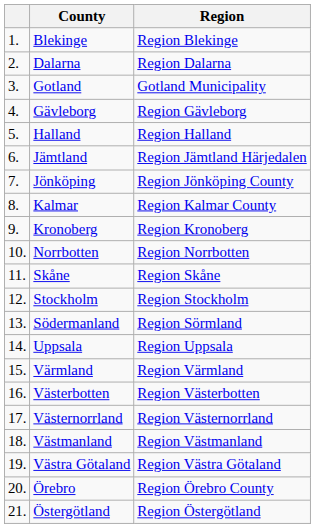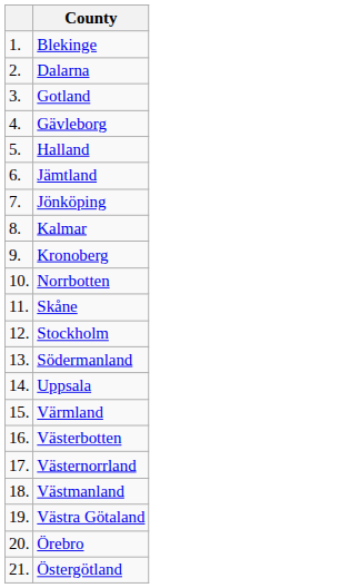 <table class="wikitable">
 <tr>
 <th> </th>
 <th>County</th>
-<th>Region</th>
 </tr>
 <tr>
 <td>1.</td>
 <td><a href='#'>Blekinge</a></td>
-<td><a href='#'>Region Blekinge</a></td>
 </tr>
 <tr>
 <td>2.</td>
 <td><a href='#'>Dalarna</a></td>
-<td><a href='#'>Region Dalarna</a></td>
 </tr>
 <tr>
 <td>3.</td>
 <td><a href='#'>Gotland</a></td>
-<td><a href='#'>Gotland Municipality</a></td>
 </tr>
 <tr>
 <td>4.</td>
 <td><a href='#'>Gävleborg</a></td>
-<td><a href='#'>Region Gävleborg</a></td>
 </tr>
 <tr>
 <td>5.</td>
 <td><a href='#'>Halland</a></td>
-<td><a href='#'>Region Halland</a></td>
 </tr>
 <tr>
 <td>6.</td>
 <td><a href='#'>Jämtland</a></td>
-<td><a href='#'>Region Jämtland Härjedalen</a></td>
 </tr>
 <tr>
 <td>7.</td>
 <td><a href='#'>Jönköping</a></td>
-<td><a href='#'>Region Jönköping County</a></td>
 </tr>
 <tr>
 <td>8.</td>
 <td><a href='#'>Kalmar</a></td>
-<td><a href='#'>Region Kalmar County</a></td>
 </tr>
 <tr>
 <td>9.</td>
 <td><a href='#'>Kronoberg</a></td>
-<td><a href='#'>Region Kronoberg</a></td>
 </tr>
 <tr>
 <td>10.</td>
 <td><a href='#'>Norrbotten</a></td>
-<td><a href='#'>Region Norrbotten</a></td>
 </tr>
 <tr>
 <td>11.</td>
 <td><a href='#'>Skåne</a></td>
-<td><a href='#'>Region Skåne</a></td>
 </tr>
 <tr>
 <td>12.</td>
 <td><a href='#'>Stockholm</a></td>
-<td><a href='#'>Region Stockholm</a></td>
 </tr>
 <tr>
 <td>13.</td>
 <td><a href='#'>Södermanland</a></td>
-<td><a href='#'>Region Sörmland</a></td>
 </tr>
 <tr>
 <td>14.</td>
 <td><a href='#'>Uppsala</a></td>
-<td><a href='#'>Region Uppsala</a></td>
 </tr>
 <tr>
 <td>15.</td>
 <td><a href='#'>Värmland</a></td>
-<td><a href='#'>Region Värmland</a></td>
 </tr>
 <tr>
 <td>16.</td>
 <td><a href='#'>Västerbotten</a></td>
-<td><a href='#'>Region Västerbotten</a></td>
 </tr>
 <tr>
 <td>17.</td>
 <td><a href='#'>Västernorrland</a></td>
-<td><a href='#'>Region Västernorrland</a></td>
 </tr>
 <tr>
 <td>18.</td>
 <td><a href='#'>Västmanland</a></td>
-<td><a href='#'>Region Västmanland</a></td>
 </tr>
 <tr>
 <td>19.</td>
 <td><a href='#'>Västra Götaland</a></td>
-<td><a href='#'>Region Västra Götaland</a></td>
 </tr>
 <tr>
 <td>20.</td>
 <td><a href='#'>Örebro</a></td>
-<td><a href='#'>Region Örebro County</a></td>
 </tr>
 <tr>
 <td>21.</td>
 <td><a href='#'>Östergötland</a></td>
-<td><a href='#'>Region Östergötland</a></td>
 </tr>
 </table>
